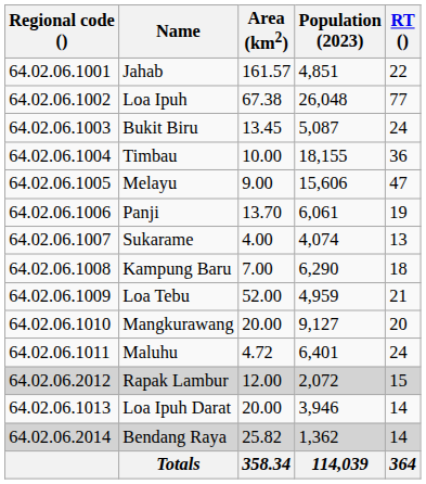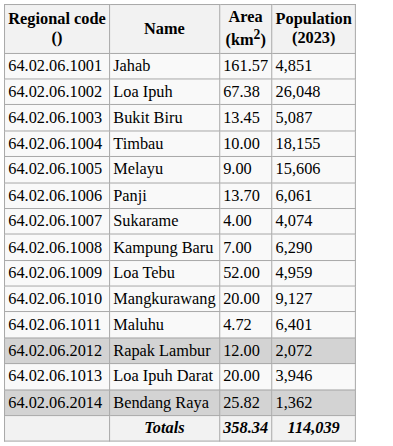 <table class="wikitable sortable">
 <tr>
 <th>Regional code<br>()</th>
 <th>Name</th>
 <th>Area <br>(km<sup>2</sup>)</th>
 <th>Population <br>(2023)</th>
-<th><a href='#'>RT</a><br>()</th>
 </tr>
 <tr>
 <td>64.02.06.1001</td>
 <td>Jahab</td>
 <td>161.57</td>
 <td>4,851</td>
-<td>22</td>
 </tr>
 <tr>
 <td>64.02.06.1002</td>
 <td>Loa Ipuh</td>
 <td>67.38</td>
 <td>26,048</td>
-<td>77</td>
 </tr>
 <tr>
 <td>64.02.06.1003</td>
 <td>Bukit Biru</td>
 <td>13.45</td>
 <td>5,087</td>
-<td>24</td>
 </tr>
 <tr>
 <td>64.02.06.1004</td>
 <td>Timbau</td>
 <td>10.00</td>
 <td>18,155</td>
-<td>36</td>
 </tr>
 <tr>
 <td>64.02.06.1005</td>
 <td>Melayu</td>
 <td>9.00</td>
 <td>15,606</td>
-<td>47</td>
 </tr>
 <tr>
 <td>64.02.06.1006</td>
 <td>Panji</td>
 <td>13.70</td>
 <td>6,061</td>
-<td>19</td>
 </tr>
 <tr>
 <td>64.02.06.1007</td>
 <td>Sukarame</td>
 <td>4.00</td>
 <td>4,074</td>
-<td>13</td>
 </tr>
 <tr>
 <td>64.02.06.1008</td>
 <td>Kampung Baru</td>
 <td>7.00</td>
 <td>6,290</td>
-<td>18</td>
 </tr>
 <tr>
 <td>64.02.06.1009</td>
 <td>Loa Tebu</td>
 <td>52.00</td>
 <td>4,959</td>
-<td>21</td>
 </tr>
 <tr>
 <td>64.02.06.1010</td>
 <td>Mangkurawang</td>
 <td>20.00</td>
 <td>9,127</td>
-<td>20</td>
 </tr>
 <tr>
 <td>64.02.06.1011</td>
 <td>Maluhu</td>
 <td>4.72</td>
 <td>6,401</td>
-<td>24</td>
 </tr>
 <tr style="background:lightgrey">
 <td>64.02.06.2012</td>
 <td>Rapak Lambur</td>
 <td>12.00</td>
 <td>2,072</td>
-<td>15</td>
 </tr>
 <tr>
 <td>64.02.06.1013</td>
 <td>Loa Ipuh Darat</td>
 <td>20.00</td>
 <td>3,946</td>
-<td>14</td>
 </tr>
 <tr style="background:lightgrey">
 <td>64.02.06.2014</td>
 <td>Bendang Raya</td>
 <td>25.82</td>
 <td>1,362</td>
-<td>14</td>
 </tr>
 <tr>
 <th></th>
 <th><em>Totals</em></th>
 <th><em>358.34</em></th>
 <th><em>114,039</em></th>
-<th><em>364</em></th>
 </tr>
 </table>
